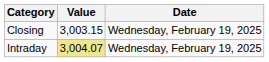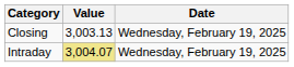 <table class="wikitable">
 <tr>
 <th>Category</th>
 <th>Value</th>
 <th>Date</th>
 </tr>
 <tr>
 <td>Closing</td>
-<td>3,003.15</td>
+<td>3,003.13</td>
 <td>Wednesday, February 19, 2025</td>
 </tr>
 <tr>
 <td>Intraday</td>
 <td style="background: khaki;">3,004.07</td>
 <td>Wednesday, February 19, 2025</td>
 </tr>
 </table>
